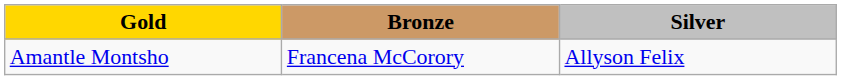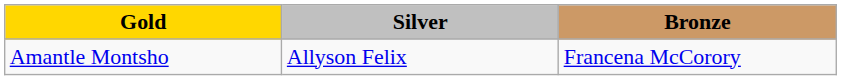 <table class="wikitable" style="text-align:left">
 <tr align="center">
 <td width=200 bgcolor=gold><strong>Gold</strong></td>
+<td width=200 bgcolor=silver><strong>Silver</strong></td>
 <td width=200 bgcolor=CC9966><strong>Bronze</strong></td>
-<td width=200 bgcolor=silver><strong>Silver</strong></td>
 </tr>
 <tr>
 <td><a href='#'>Amantle Montsho</a><br><em></em></td>
+<td><a href='#'>Allyson Felix</a><br><em></em></td>
 <td><a href='#'>Francena McCorory</a><br> <em></em></td>
-<td><a href='#'>Allyson Felix</a><br><em></em></td>
 </tr>
 </table>
